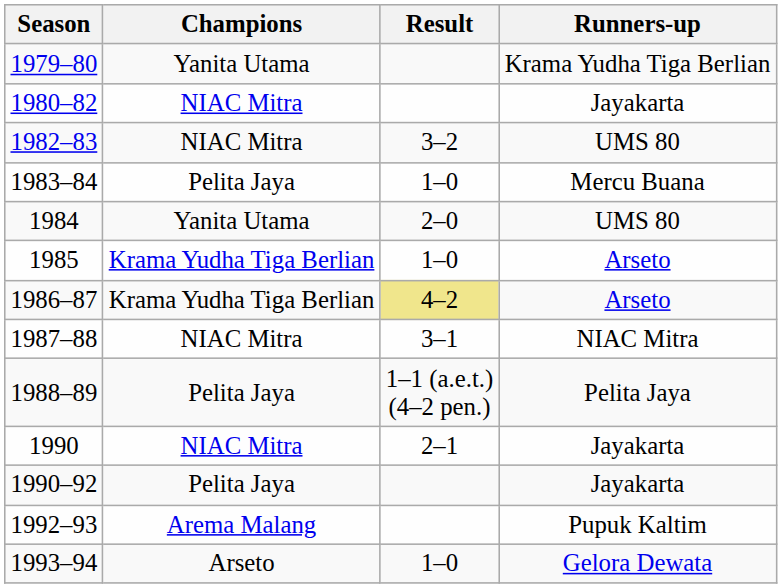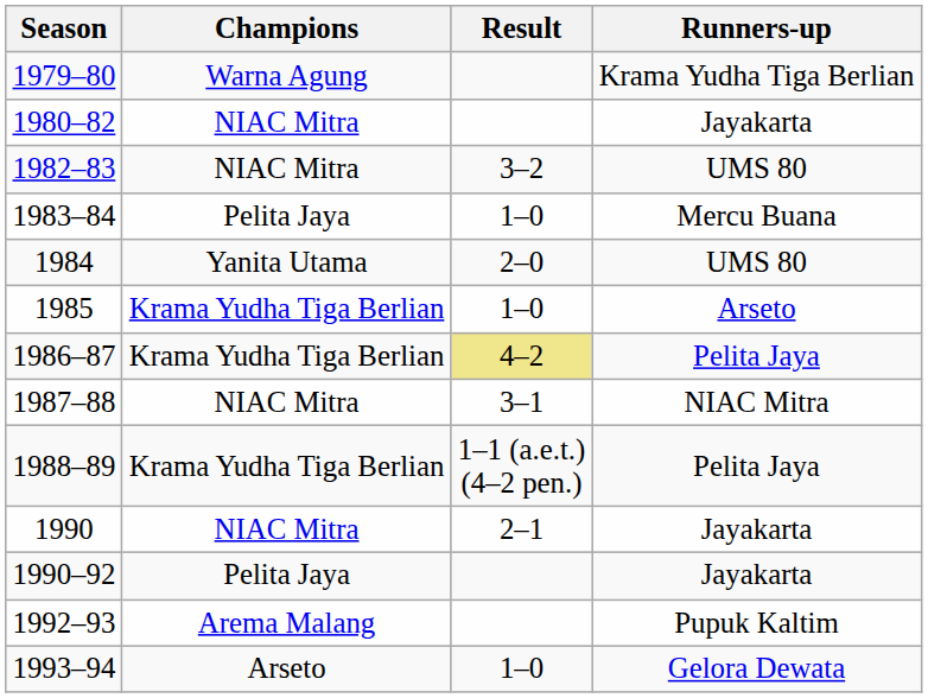 <table class="wikitable" style="text-align:center;">
 <tr>
 <th>Season</th>
 <th>Champions</th>
 <th>Result</th>
 <th>Runners-up</th>
 </tr>
 <tr>
 <td><a href='#'>1979–80</a></td>
-<td>Yanita Utama</td>
+<td><a href='#'>Warna Agung</a></td>
 <td></td>
 <td>Krama Yudha Tiga Berlian</td>
 </tr>
 <tr style="background:#FEFEFE">
 <td><a href='#'>1980–82</a></td>
 <td><a href='#'>NIAC Mitra</a></td>
 <td></td>
 <td>Jayakarta</td>
 </tr>
 <tr>
 <td><a href='#'>1982–83</a></td>
 <td>NIAC Mitra</td>
 <td>3–2</td>
 <td>UMS 80</td>
 </tr>
 <tr style="background:#FEFEFE">
 <td>1983–84</td>
 <td>Pelita Jaya</td>
 <td>1–0</td>
 <td>Mercu Buana</td>
 </tr>
 <tr>
 <td>1984</td>
 <td>Yanita Utama</td>
 <td>2–0</td>
 <td>UMS 80</td>
 </tr>
 <tr style="background:#FEFEFE">
 <td>1985</td>
 <td><a href='#'>Krama Yudha Tiga Berlian</a></td>
 <td>1–0</td>
 <td><a href='#'>Arseto</a></td>
 </tr>
 <tr>
 <td>1986–87</td>
 <td>Krama Yudha Tiga Berlian</td>
 <td style="background: khaki;">4–2</td>
-<td><a href='#'>Arseto</a></td>
+<td><a href='#'>Pelita Jaya</a></td>
 </tr>
 <tr style="background:#FEFEFE">
 <td>1987–88</td>
 <td>NIAC Mitra</td>
 <td>3–1</td>
 <td>NIAC Mitra</td>
 </tr>
 <tr>
 <td>1988–89</td>
-<td>Pelita Jaya</td>
+<td>Krama Yudha Tiga Berlian</td>
 <td>1–1 (a.e.t.)<br>(4–2 pen.)</td>
 <td>Pelita Jaya</td>
 </tr>
 <tr style="background:#FEFEFE">
 <td>1990</td>
 <td><a href='#'>NIAC Mitra</a></td>
 <td>2–1</td>
 <td>Jayakarta</td>
 </tr>
 <tr>
 <td>1990–92</td>
 <td>Pelita Jaya</td>
 <td></td>
 <td>Jayakarta</td>
 </tr>
 <tr style="background:#FEFEFE">
 <td>1992–93</td>
 <td><a href='#'>Arema Malang</a></td>
 <td></td>
 <td>Pupuk Kaltim</td>
 </tr>
 <tr>
 <td>1993–94</td>
 <td>Arseto</td>
 <td>1–0</td>
 <td><a href='#'>Gelora Dewata</a></td>
 </tr>
 </table>
